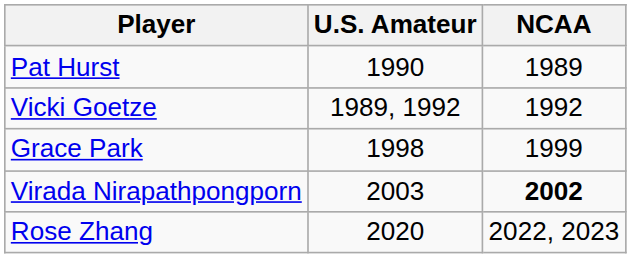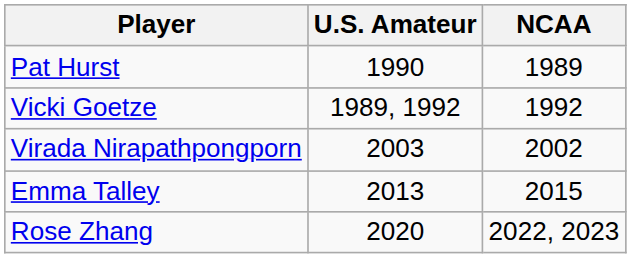 <table class="wikitable">
 <tr>
 <th>Player</th>
 <th>U.S. Amateur</th>
 <th>NCAA</th>
 </tr>
 <tr>
 <td><a href='#'>Pat Hurst</a></td>
 <td align=center>1990</td>
 <td align=center>1989</td>
 </tr>
 <tr>
 <td><a href='#'>Vicki Goetze</a></td>
 <td align=center>1989, 1992</td>
 <td align=center>1992</td>
 </tr>
 <tr>
-<td><a href='#'>Grace Park</a></td>
-<td align=center>1998</td>
-<td align=center>1999</td>
+<td><a href='#'>Virada Nirapathpongporn</a></td>
+<td align=center>2003</td>
+<td align=center>2002</td>
 </tr>
 <tr>
-<td><a href='#'>Virada Nirapathpongporn</a></td>
-<td align=center>2003</td>
-<td align=center><strong>2002</strong></td>
+<td><a href='#'>Emma Talley</a></td>
+<td align=center>2013</td>
+<td align=center>2015</td>
 </tr>
 <tr>
 <td><a href='#'>Rose Zhang</a></td>
 <td align=center>2020</td>
 <td align=center>2022, 2023</td>
 </tr>
 </table>
